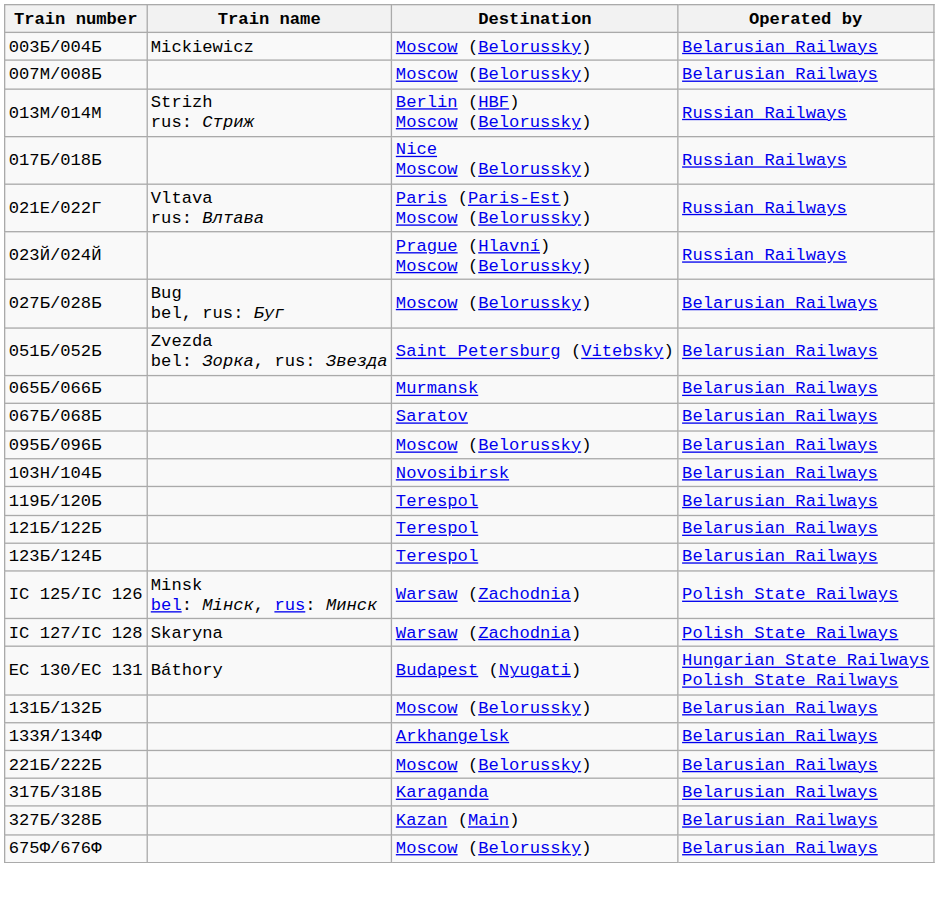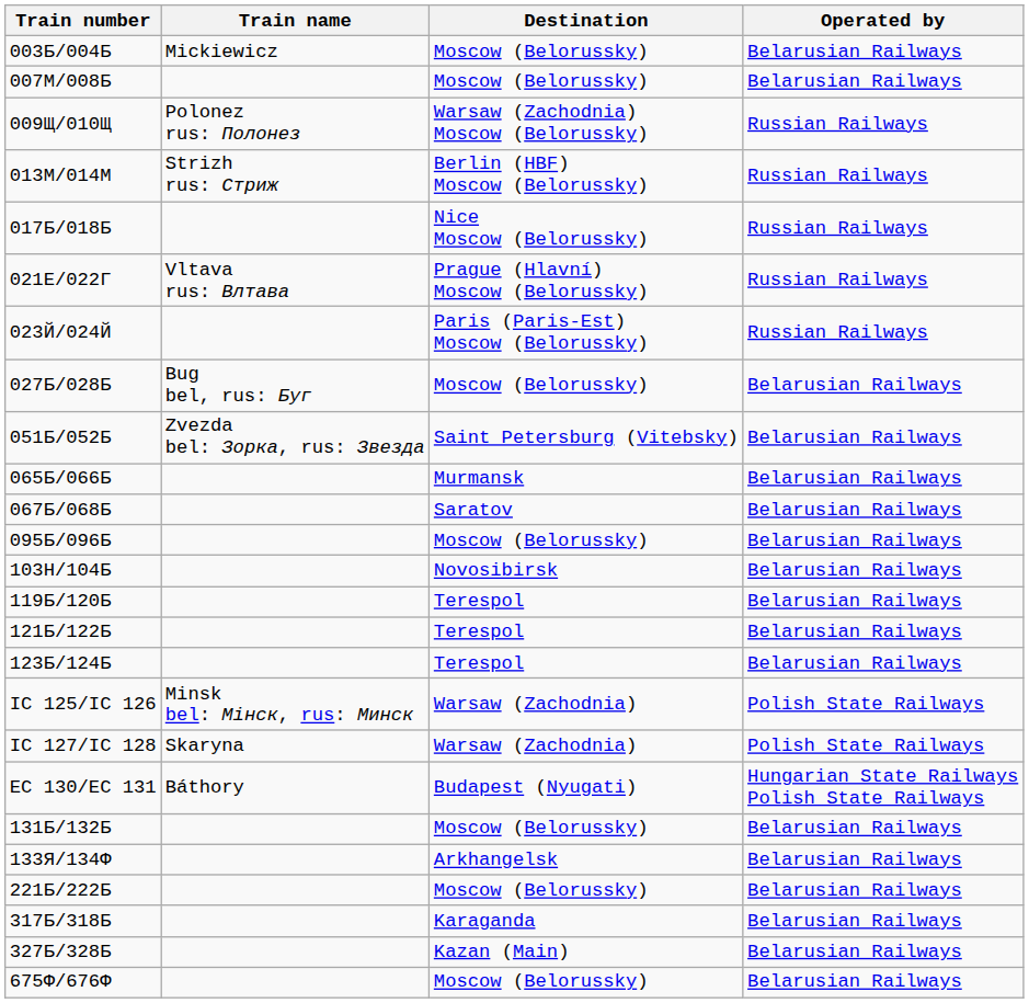 <table class="wikitable">
 <tr>
 <th>Train number</th>
 <th>Train name</th>
 <th>Destination</th>
 <th>Operated by</th>
 </tr>
 <tr>
 <td>003Б/004Б</td>
 <td>Mickiewicz</td>
 <td> <a href='#'>Moscow</a> (<a href='#'>Belorussky</a>)</td>
 <td> <a href='#'>Belarusian Railways</a></td>
 </tr>
 <tr>
 <td>007М/008Б</td>
 <td></td>
 <td> <a href='#'>Moscow</a> (<a href='#'>Belorussky</a>)</td>
 <td> <a href='#'>Belarusian Railways</a></td>
 </tr>
 <tr>
+<td>009Щ/010Щ</td>
+<td>Polonez <br>rus: <em>Полонез</em></td>
+<td> <a href='#'>Warsaw</a> (<a href='#'>Zachodnia</a>)<br> <a href='#'>Moscow</a> (<a href='#'>Belorussky</a>)</td>
+<td> <a href='#'>Russian Railways</a></td>
+</tr>
+<tr>
 <td>013М/014М</td>
 <td>Strizh <br>rus: <em>Стриж</em></td>
 <td> <a href='#'>Berlin</a> (<a href='#'>HBF</a>)<br> <a href='#'>Moscow</a> (<a href='#'>Belorussky</a>)</td>
 <td> <a href='#'>Russian Railways</a></td>
 </tr>
 <tr>
 <td>017Б/018Б</td>
 <td></td>
 <td> <a href='#'>Nice</a><br> <a href='#'>Moscow</a> (<a href='#'>Belorussky</a>)</td>
 <td> <a href='#'>Russian Railways</a></td>
 </tr>
 <tr>
 <td>021Е/022Г</td>
 <td>Vltava <br>rus: <em>Влтава</em></td>
-<td> <a href='#'>Paris</a> (<a href='#'>Paris-Est</a>)<br> <a href='#'>Moscow</a> (<a href='#'>Belorussky</a>)</td>
+<td> <a href='#'>Prague</a> (<a href='#'>Hlavní</a>)<br> <a href='#'>Moscow</a> (<a href='#'>Belorussky</a>)</td>
 <td> <a href='#'>Russian Railways</a></td>
 </tr>
 <tr>
 <td>023Й/024Й</td>
 <td></td>
-<td> <a href='#'>Prague</a> (<a href='#'>Hlavní</a>)<br> <a href='#'>Moscow</a> (<a href='#'>Belorussky</a>)</td>
+<td> <a href='#'>Paris</a> (<a href='#'>Paris-Est</a>)<br> <a href='#'>Moscow</a> (<a href='#'>Belorussky</a>)</td>
 <td> <a href='#'>Russian Railways</a></td>
 </tr>
 <tr>
 <td>027Б/028Б</td>
 <td>Bug <br>bel, rus: <em>Буг</em></td>
 <td> <a href='#'>Moscow</a> (<a href='#'>Belorussky</a>)</td>
 <td> <a href='#'>Belarusian Railways</a></td>
 </tr>
 <tr>
 <td>051Б/052Б</td>
 <td>Zvezda <br>bel: <em>Зорка</em>, rus: <em>Звезда</em></td>
 <td> <a href='#'>Saint Petersburg</a> (<a href='#'>Vitebsky</a>)</td>
 <td> <a href='#'>Belarusian Railways</a></td>
 </tr>
 <tr>
 <td>065Б/066Б</td>
 <td></td>
 <td> <a href='#'>Murmansk</a></td>
 <td> <a href='#'>Belarusian Railways</a></td>
 </tr>
 <tr>
 <td>067Б/068Б</td>
 <td></td>
 <td> <a href='#'>Saratov</a></td>
 <td> <a href='#'>Belarusian Railways</a></td>
 </tr>
 <tr>
 <td>095Б/096Б</td>
 <td></td>
 <td> <a href='#'>Moscow</a> (<a href='#'>Belorussky</a>)</td>
 <td> <a href='#'>Belarusian Railways</a></td>
 </tr>
 <tr>
 <td>103Н/104Б</td>
 <td></td>
 <td> <a href='#'>Novosibirsk</a></td>
 <td> <a href='#'>Belarusian Railways</a></td>
 </tr>
 <tr>
 <td>119Б/120Б</td>
 <td></td>
 <td> <a href='#'>Terespol</a></td>
 <td> <a href='#'>Belarusian Railways</a></td>
 </tr>
 <tr>
 <td>121Б/122Б</td>
 <td></td>
 <td> <a href='#'>Terespol</a></td>
 <td> <a href='#'>Belarusian Railways</a></td>
 </tr>
 <tr>
 <td>123Б/124Б</td>
 <td></td>
 <td> <a href='#'>Terespol</a></td>
 <td> <a href='#'>Belarusian Railways</a></td>
 </tr>
 <tr>
 <td>IC 125/IC 126</td>
 <td>Minsk <br><a href='#'>bel</a>: <em>Мінск</em>, <a href='#'>rus</a>: <em>Минск</em></td>
 <td> <a href='#'>Warsaw</a> (<a href='#'>Zachodnia</a>)</td>
 <td> <a href='#'>Polish State Railways</a></td>
 </tr>
 <tr>
 <td>IC 127/IC 128</td>
 <td>Skaryna</td>
 <td> <a href='#'>Warsaw</a> (<a href='#'>Zachodnia</a>)</td>
 <td> <a href='#'>Polish State Railways</a></td>
 </tr>
 <tr>
 <td>EC 130/EC 131</td>
 <td>Báthory</td>
 <td> <a href='#'>Budapest</a> (<a href='#'>Nyugati</a>)</td>
 <td> <a href='#'>Hungarian State Railways</a><br> <a href='#'>Polish State Railways</a></td>
 </tr>
 <tr>
 <td>131Б/132Б</td>
 <td></td>
 <td> <a href='#'>Moscow</a> (<a href='#'>Belorussky</a>)</td>
 <td> <a href='#'>Belarusian Railways</a></td>
 </tr>
 <tr>
 <td>133Я/134Ф</td>
 <td></td>
 <td> <a href='#'>Arkhangelsk</a></td>
 <td> <a href='#'>Belarusian Railways</a></td>
 </tr>
 <tr>
 <td>221Б/222Б</td>
 <td></td>
 <td> <a href='#'>Moscow</a> (<a href='#'>Belorussky</a>)</td>
 <td> <a href='#'>Belarusian Railways</a></td>
 </tr>
 <tr>
 <td>317Б/318Б</td>
 <td></td>
 <td> <a href='#'>Karaganda</a></td>
 <td> <a href='#'>Belarusian Railways</a></td>
 </tr>
 <tr>
 <td>327Б/328Б</td>
 <td></td>
 <td> <a href='#'>Kazan</a> (<a href='#'>Main</a>)</td>
 <td> <a href='#'>Belarusian Railways</a></td>
 </tr>
 <tr>
 <td>675Ф/676Ф</td>
 <td></td>
 <td> <a href='#'>Moscow</a> (<a href='#'>Belorussky</a>)</td>
 <td> <a href='#'>Belarusian Railways</a></td>
 </tr>
 </table>
